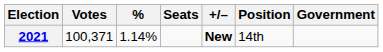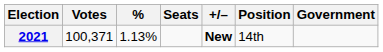 <table class=wikitable>
 <tr>
 <th>Election</th>
 <th>Votes</th>
 <th>%</th>
 <th>Seats</th>
 <th>+/–</th>
 <th>Position</th>
 <th>Government</th>
 </tr>
 <tr>
 <th><a href='#'>2021</a></th>
 <td>100,371</td>
-<td>1.14%</td>
+<td>1.13%</td>
 <td></td>
 <td><strong>New</strong></td>
 <td>14th</td>
 <td></td>
 </tr>
 </table>
